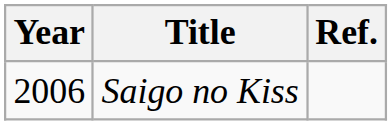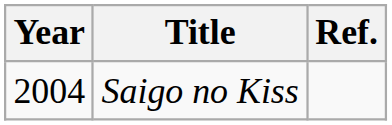 <table class="wikitable">
 <tr>
 <th>Year</th>
 <th>Title</th>
 <th>Ref.</th>
 </tr>
 <tr>
-<td>2006</td>
+<td>2004</td>
 <td><em>Saigo no Kiss</em></td>
 <td></td>
 </tr>
 </table>
